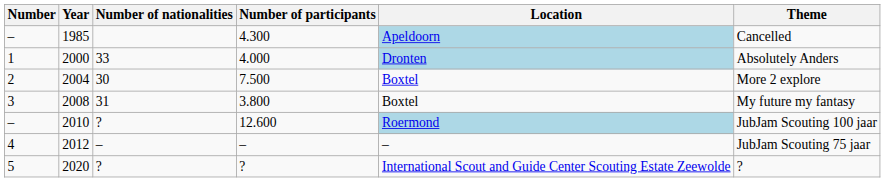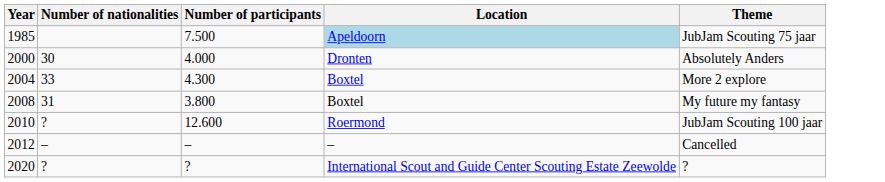 <table class="wikitable sortable">
 <tr>
-<th>Number</th>
 <th>Year</th>
 <th>Number of nationalities</th>
 <th>Number of participants</th>
 <th>Location</th>
 <th>Theme</th>
 </tr>
 <tr>
-<td>–</td>
 <td>1985</td>
 <td></td>
-<td>4.300</td>
+<td>7.500</td>
 <td style="background: lightblue;"><a href='#'>Apeldoorn</a></td>
-<td>Cancelled</td>
+<td>JubJam Scouting 75 jaar</td>
 </tr>
 <tr>
-<td>1</td>
 <td>2000</td>
-<td>33</td>
+<td>30</td>
 <td>4.000</td>
-<td style="background: lightblue;"><a href='#'>Dronten</a></td>
+<td><a href='#'>Dronten</a></td>
 <td>Absolutely Anders</td>
 </tr>
 <tr>
-<td>2</td>
 <td>2004</td>
-<td>30</td>
-<td>7.500</td>
+<td>33</td>
+<td>4.300</td>
 <td><a href='#'>Boxtel</a></td>
 <td>More 2 explore</td>
 </tr>
 <tr>
-<td>3</td>
 <td>2008</td>
 <td>31</td>
 <td>3.800</td>
 <td>Boxtel</td>
 <td>My future my fantasy</td>
 </tr>
 <tr>
-<td>–</td>
 <td>2010</td>
 <td>?</td>
 <td>12.600</td>
-<td style="background: lightblue;"><a href='#'>Roermond</a></td>
+<td><a href='#'>Roermond</a></td>
 <td>JubJam Scouting 100 jaar</td>
 </tr>
 <tr>
-<td>4</td>
 <td>2012</td>
 <td>–</td>
 <td>–</td>
 <td>–</td>
-<td>JubJam Scouting 75 jaar</td>
+<td>Cancelled</td>
 </tr>
 <tr>
-<td>5</td>
 <td>2020</td>
 <td>?</td>
 <td>?</td>
 <td><a href='#'>International Scout and Guide Center Scouting Estate Zeewolde</a></td>
 <td>?</td>
 </tr>
 </table>
